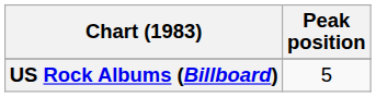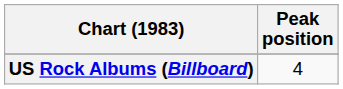 <table class="wikitable sortable plainrowheaders" style="text-align:center">
 <tr>
 <th scope="col">Chart (1983)</th>
 <th scope="col">Peak<br>position</th>
 </tr>
 <tr>
 </tr>
 <tr>
 </tr>
 <tr>
 <th scope="row">US <a href='#'>Rock Albums</a> (<em><a href='#'>Billboard</a></em>)</th>
-<td>5</td>
+<td>4</td>
 </tr>
 </table>
